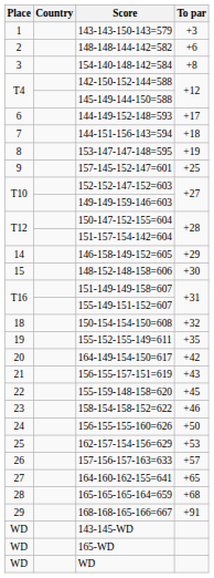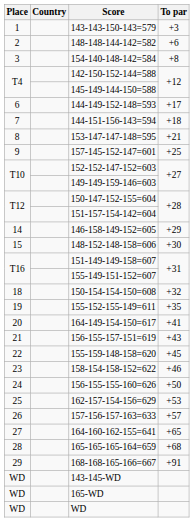 <table class="wikitable" style="font-size:95%;">
 <tr>
 <th>Place</th>
 <th>Country</th>
 <th>Score</th>
 <th>To par</th>
 </tr>
 <tr>
 <td align=center>1</td>
 <td></td>
 <td>143-143-150-143=579</td>
 <td align=center>+3</td>
 </tr>
 <tr>
 <td align=center>2</td>
 <td></td>
 <td>148-148-144-142=582</td>
 <td align=center>+6</td>
 </tr>
 <tr>
 <td align=center>3</td>
 <td></td>
 <td>154-140-148-142=584</td>
 <td align=center>+8</td>
 </tr>
 <tr>
 <td align=center rowspan=2>T4</td>
 <td></td>
 <td>142-150-152-144=588</td>
 <td align=center rowspan=2>+12</td>
 </tr>
 <tr>
 <td></td>
 <td>145-149-144-150=588</td>
 </tr>
 <tr>
 <td align=center>6</td>
 <td></td>
 <td>144-149-152-148=593</td>
 <td align=center>+17</td>
 </tr>
 <tr>
 <td align=center>7</td>
 <td></td>
 <td>144-151-156-143=594</td>
 <td align=center>+18</td>
 </tr>
 <tr>
 <td align=center>8</td>
 <td></td>
 <td>153-147-147-148=595</td>
-<td align=center>+19</td>
+<td align=center>+21</td>
 </tr>
 <tr>
 <td align=center>9</td>
 <td></td>
 <td>157-145-152-147=601</td>
 <td align=center>+25</td>
 </tr>
 <tr>
 <td align=center rowspan=2>T10</td>
 <td></td>
 <td>152-152-147-152=603</td>
 <td align=center rowspan=2>+27</td>
 </tr>
 <tr>
 <td></td>
 <td>149-149-159-146=603</td>
 </tr>
 <tr>
 <td align=center rowspan=2>T12</td>
 <td></td>
 <td>150-147-152-155=604</td>
 <td align=center rowspan=2>+28</td>
 </tr>
 <tr>
 <td></td>
 <td>151-157-154-142=604</td>
 </tr>
 <tr>
 <td align=center>14</td>
 <td></td>
 <td>146-158-149-152=605</td>
 <td align=center>+29</td>
 </tr>
 <tr>
 <td align=center>15</td>
 <td></td>
 <td>148-152-148-158=606</td>
 <td align=center>+30</td>
 </tr>
 <tr>
 <td align=center rowspan=2>T16</td>
 <td></td>
 <td>151-149-149-158=607</td>
 <td align=center rowspan=2>+31</td>
 </tr>
 <tr>
 <td></td>
 <td>155-149-151-152=607</td>
 </tr>
 <tr>
 <td align=center>18</td>
 <td></td>
 <td>150-154-154-150=608</td>
 <td align=center>+32</td>
 </tr>
 <tr>
 <td align=center>19</td>
 <td></td>
 <td>155-152-155-149=611</td>
 <td align=center>+35</td>
 </tr>
 <tr>
 <td align=center>20</td>
 <td></td>
 <td>164-149-154-150=617</td>
-<td align=center>+42</td>
+<td align=center>+41</td>
 </tr>
 <tr>
 <td align=center>21</td>
 <td></td>
 <td>156-155-157-151=619</td>
 <td align=center>+43</td>
 </tr>
 <tr>
 <td align=center>22</td>
 <td></td>
 <td>155-159-148-158=620</td>
 <td align=center>+45</td>
 </tr>
 <tr>
 <td align=center>23</td>
 <td></td>
 <td>158-154-158-152=622</td>
 <td align=center>+46</td>
 </tr>
 <tr>
 <td align=center>24</td>
 <td></td>
 <td>156-155-155-160=626</td>
 <td align=center>+50</td>
 </tr>
 <tr>
 <td align=center>25</td>
 <td></td>
 <td>162-157-154-156=629</td>
 <td align=center>+53</td>
 </tr>
 <tr>
 <td align=center>26</td>
 <td></td>
 <td>157-156-157-163=633</td>
 <td align=center>+57</td>
 </tr>
 <tr>
 <td align=center>27</td>
 <td></td>
 <td>164-160-162-155=641</td>
 <td align=center>+65</td>
 </tr>
 <tr>
 <td align=center>28</td>
 <td></td>
 <td>165-165-165-164=659</td>
 <td align=center>+68</td>
 </tr>
 <tr>
 <td align=center>29</td>
 <td></td>
 <td>168-168-165-166=667</td>
 <td align=center>+91</td>
 </tr>
 <tr>
 <td align=center>WD</td>
 <td></td>
 <td>143-145-WD</td>
 <td align=center></td>
 </tr>
 <tr>
 <td align=center>WD</td>
 <td></td>
 <td>165-WD</td>
 <td align=center></td>
 </tr>
 <tr>
 <td align=center>WD</td>
 <td></td>
 <td>WD</td>
 <td align=center></td>
 </tr>
 </table>
